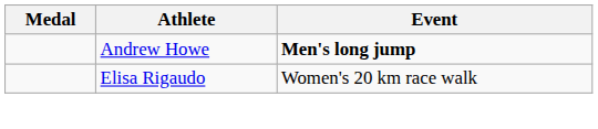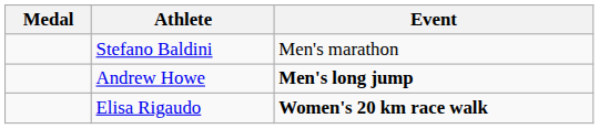 <table class="wikitable" style="width:40%; font-size:100%; text-align:left;">
 <tr>
 <th>Medal</th>
 <th>Athlete</th>
 <th>Event</th>
+</tr>
+<tr>
+<td align=center></td>
+<td><a href='#'>Stefano Baldini</a></td>
+<td>Men's marathon</td>
 </tr>
 <tr>
 <td align=center></td>
 <td><a href='#'>Andrew Howe</a></td>
 <td><strong>Men's long jump</strong></td>
 </tr>
 <tr>
 <td align=center></td>
 <td><a href='#'>Elisa Rigaudo</a></td>
-<td>Women's 20 km race walk</td>
+<td><strong>Women's 20 km race walk</strong></td>
 </tr>
 </table>
